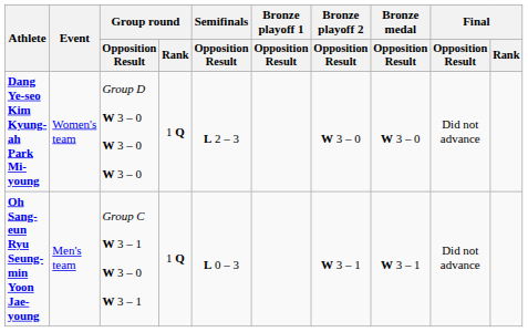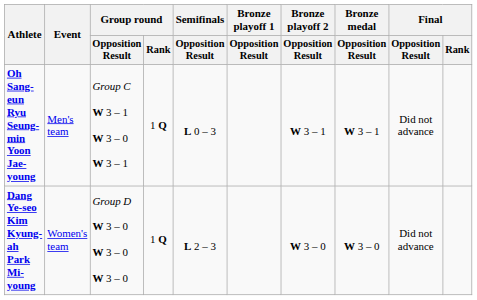 <table class="wikitable" style="font-size:90%">
 <tr>
 <th rowspan="2">Athlete</th>
 <th rowspan="2">Event</th>
 <th colspan="2">Group round</th>
 <th>Semifinals</th>
 <th>Bronze playoff 1</th>
 <th>Bronze playoff 2</th>
 <th>Bronze medal</th>
 <th colspan=2>Final</th>
 </tr>
 <tr style="font-size:95%">
 <th>Opposition<br>Result</th>
 <th>Rank</th>
 <th>Opposition<br>Result</th>
 <th>Opposition<br>Result</th>
 <th>Opposition<br>Result</th>
 <th>Opposition<br>Result</th>
 <th>Opposition<br>Result</th>
 <th>Rank</th>
 </tr>
 <tr align=center>
+<td align=left><strong><a href='#'>Oh Sang-eun</a><br><a href='#'>Ryu Seung-min</a><br><a href='#'>Yoon Jae-young</a></strong></td>
+<td align=left><a href='#'>Men's team</a></td>
+<td align=left><em>Group C</em><br><br><strong>W</strong> 3 – 1<br><br><strong>W</strong> 3 – 0<br><br><strong>W</strong> 3 – 1</td>
+<td>1 <strong>Q</strong></td>
+<td><br><strong>L</strong> 0 – 3</td>
+<td></td>
+<td><br><strong>W</strong> 3 – 1</td>
+<td><br><strong>W</strong> 3 – 1</td>
+<td>Did not advance</td>
+<td></td>
+</tr>
+<tr align=center>
 <td align=left><strong><a href='#'>Dang Ye-seo</a><br><a href='#'>Kim Kyung-ah</a><br><a href='#'>Park Mi-young</a></strong></td>
 <td align=left><a href='#'>Women's team</a></td>
 <td align=left><em>Group D</em><br><br><strong>W</strong> 3 – 0<br><br><strong>W</strong> 3 – 0<br><br><strong>W</strong> 3 – 0</td>
 <td>1 <strong>Q</strong></td>
 <td><br><strong>L</strong> 2 – 3</td>
 <td></td>
 <td><br><strong>W</strong> 3 – 0</td>
 <td><br><strong>W</strong> 3 – 0</td>
 <td>Did not advance</td>
 <td></td>
 </tr>
-<tr align=center>
-<td align=left><strong><a href='#'>Oh Sang-eun</a><br><a href='#'>Ryu Seung-min</a><br><a href='#'>Yoon Jae-young</a></strong></td>
-<td align=left><a href='#'>Men's team</a></td>
-<td align=left><em>Group C</em><br><br><strong>W</strong> 3 – 1<br><br><strong>W</strong> 3 – 0<br><br><strong>W</strong> 3 – 1</td>
-<td>1 <strong>Q</strong></td>
-<td><br><strong>L</strong> 0 – 3</td>
-<td></td>
-<td><br><strong>W</strong> 3 – 1</td>
-<td><br><strong>W</strong> 3 – 1</td>
-<td>Did not advance</td>
-<td></td>
-</tr>
 </table>
